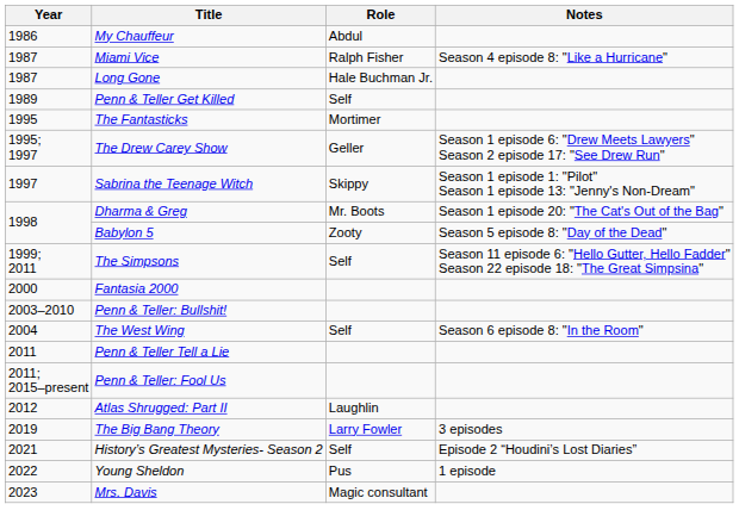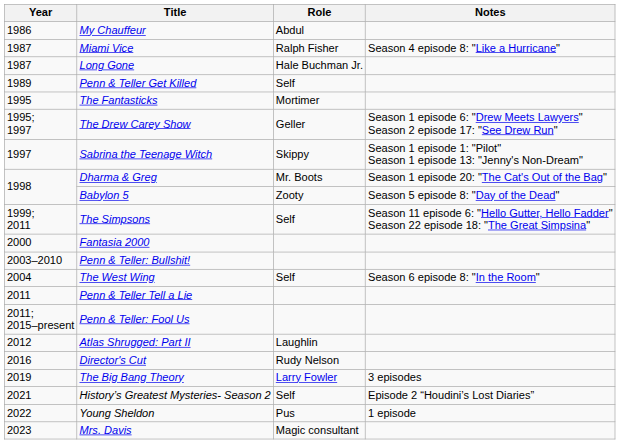 <table class="wikitable">
 <tr>
 <th>Year</th>
 <th>Title</th>
 <th>Role</th>
 <th>Notes</th>
 </tr>
 <tr>
 <td>1986</td>
 <td><em><a href='#'>My Chauffeur</a></em></td>
 <td>Abdul</td>
 <td></td>
 </tr>
 <tr>
 <td>1987</td>
 <td><em> <a href='#'>Miami Vice</a></em></td>
 <td>Ralph Fisher</td>
 <td>Season 4 episode 8: "<a href='#'>Like a Hurricane</a>"</td>
 </tr>
 <tr>
 <td>1987</td>
 <td><em><a href='#'>Long Gone</a></em></td>
 <td>Hale Buchman Jr.</td>
 <td></td>
 </tr>
 <tr>
 <td>1989</td>
 <td><em><a href='#'>Penn & Teller Get Killed</a></em></td>
 <td>Self</td>
 <td></td>
 </tr>
 <tr>
 <td>1995</td>
 <td><em><a href='#'>The Fantasticks</a></em></td>
 <td>Mortimer</td>
 <td></td>
 </tr>
 <tr>
 <td>1995;<br>1997</td>
 <td><em><a href='#'>The Drew Carey Show</a></em></td>
 <td>Geller</td>
 <td>Season 1 episode 6: "<a href='#'>Drew Meets Lawyers</a>"<br>Season 2 episode 17: "<a href='#'>See Drew Run</a>"</td>
 </tr>
 <tr>
 <td>1997</td>
 <td><em> <a href='#'>Sabrina the Teenage Witch</a></em></td>
 <td>Skippy</td>
 <td>Season 1 episode 1: "Pilot"<br>Season 1 episode 13: "Jenny's Non-Dream"</td>
 </tr>
 <tr>
 <td rowspan=2>1998</td>
 <td><em> <a href='#'>Dharma & Greg</a></em></td>
 <td>Mr. Boots</td>
 <td>Season 1 episode 20: "<a href='#'>The Cat's Out of the Bag</a>"</td>
 </tr>
 <tr>
 <td><em><a href='#'>Babylon 5</a> </em></td>
 <td>Zooty</td>
 <td>Season 5 episode 8: "<a href='#'>Day of the Dead</a>"</td>
 </tr>
 <tr>
 <td>1999;<br>2011</td>
 <td><em><a href='#'>The Simpsons</a></em></td>
 <td>Self</td>
 <td>Season 11 episode 6: "<a href='#'>Hello Gutter, Hello Fadder</a>"<br>Season 22 episode 18: "<a href='#'>The Great Simpsina</a>"</td>
 </tr>
 <tr>
 <td>2000</td>
 <td><em><a href='#'>Fantasia 2000</a></em></td>
 <td></td>
 <td></td>
 </tr>
 <tr>
 <td>2003–2010</td>
 <td><em><a href='#'>Penn & Teller: Bullshit!</a></em></td>
 <td></td>
 <td></td>
 </tr>
 <tr>
 <td>2004</td>
 <td><em><a href='#'>The West Wing</a></em></td>
 <td>Self</td>
 <td>Season 6 episode 8: "<a href='#'>In the Room</a>"</td>
 </tr>
 <tr>
 <td>2011</td>
 <td><em><a href='#'>Penn & Teller Tell a Lie</a></em></td>
 <td></td>
 <td></td>
 </tr>
 <tr>
 <td>2011;<br>2015–present</td>
 <td><em><a href='#'>Penn & Teller: Fool Us</a></em></td>
 <td></td>
 <td></td>
 </tr>
 <tr>
 <td>2012</td>
 <td><em><a href='#'>Atlas Shrugged: Part II</a></em></td>
 <td>Laughlin</td>
 <td></td>
 </tr>
 <tr>
+<td>2016</td>
+<td><em><a href='#'>Director's Cut</a></em></td>
+<td>Rudy Nelson</td>
+<td></td>
+</tr>
+<tr>
 <td>2019</td>
 <td><em><a href='#'>The Big Bang Theory</a></em></td>
 <td><a href='#'>Larry Fowler</a></td>
 <td>3 episodes</td>
 </tr>
 <tr>
 <td>2021</td>
 <td><em>History’s Greatest Mysteries- Season 2</em></td>
 <td>Self</td>
 <td>Episode 2 “Houdini’s Lost Diaries”</td>
 </tr>
 <tr>
 <td>2022</td>
 <td><em>Young Sheldon</em></td>
 <td>Pus</td>
 <td>1 episode</td>
 </tr>
 <tr>
 <td>2023</td>
 <td><em><a href='#'>Mrs. Davis</a></em></td>
 <td>Magic consultant</td>
 <td></td>
 </tr>
 </table>
